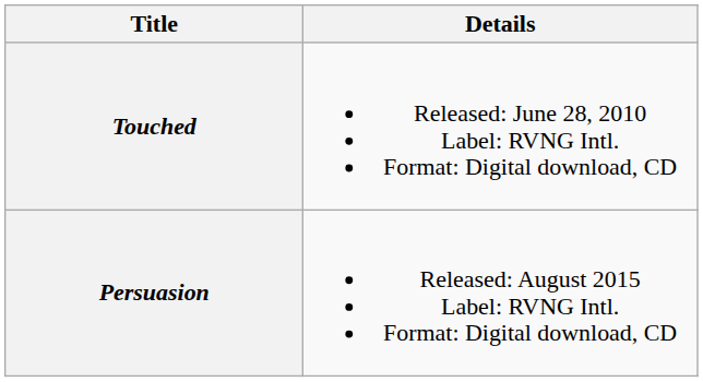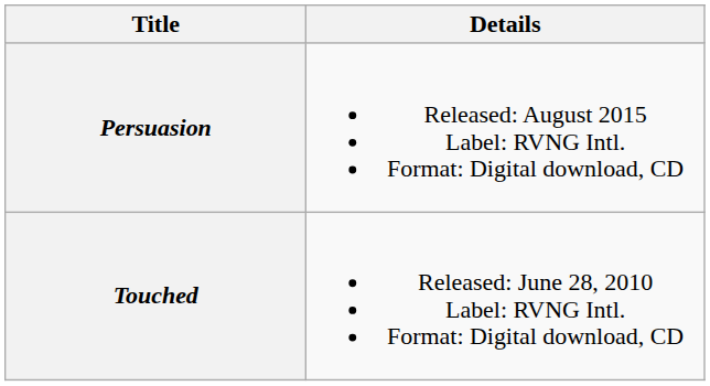 <table class="wikitable plainrowheaders" style="text-align:center;">
 <tr>
 <th scope="col" style="width:12em;">Title</th>
 <th scope="col" style="width:16em;">Details</th>
 </tr>
 <tr>
+<th scope="row"><em>Persuasion</em></th>
+<td><br><ul><li>Released: August 2015</li><li>Label: RVNG Intl.</li><li>Format: Digital download, CD</li></ul></td>
+</tr>
+<tr>
 <th scope="row"><em>Touched</em></th>
 <td><br><ul><li>Released: June 28, 2010</li><li>Label: RVNG Intl.</li><li>Format: Digital download, CD</li></ul></td>
 </tr>
-<tr>
-<th scope="row"><em>Persuasion</em></th>
-<td><br><ul><li>Released: August 2015</li><li>Label: RVNG Intl.</li><li>Format: Digital download, CD</li></ul></td>
-</tr>
 </table>
